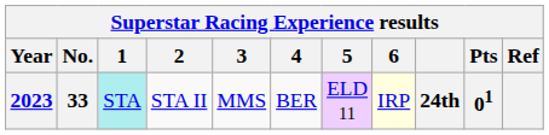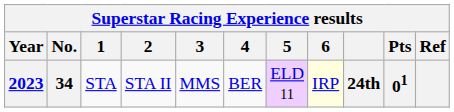 <table class="wikitable" style="text-align:center">
 <tr>
 <th colspan=11><a href='#'>Superstar Racing Experience</a> results</th>
 </tr>
 <tr>
 <th>Year</th>
 <th>No.</th>
 <th>1</th>
 <th>2</th>
 <th>3</th>
 <th>4</th>
 <th>5</th>
 <th>6</th>
 <th></th>
 <th>Pts</th>
 <th>Ref</th>
 </tr>
 <tr>
 <th><a href='#'>2023</a></th>
-<th>33</th>
-<td style="background: paleturquoise;"><a href='#'>STA</a></td>
+<th>34</th>
+<td><a href='#'>STA</a></td>
 <td><a href='#'>STA II</a></td>
 <td><a href='#'>MMS</a></td>
 <td><a href='#'>BER</a></td>
 <td style="background:#EFCFFF;"><a href='#'>ELD</a><br><small>11</small></td>
 <td style="background: lightyellow;"><a href='#'>IRP</a></td>
 <th>24th</th>
 <th>0<sup>1</sup></th>
 <th></th>
 </tr>
 </table>
